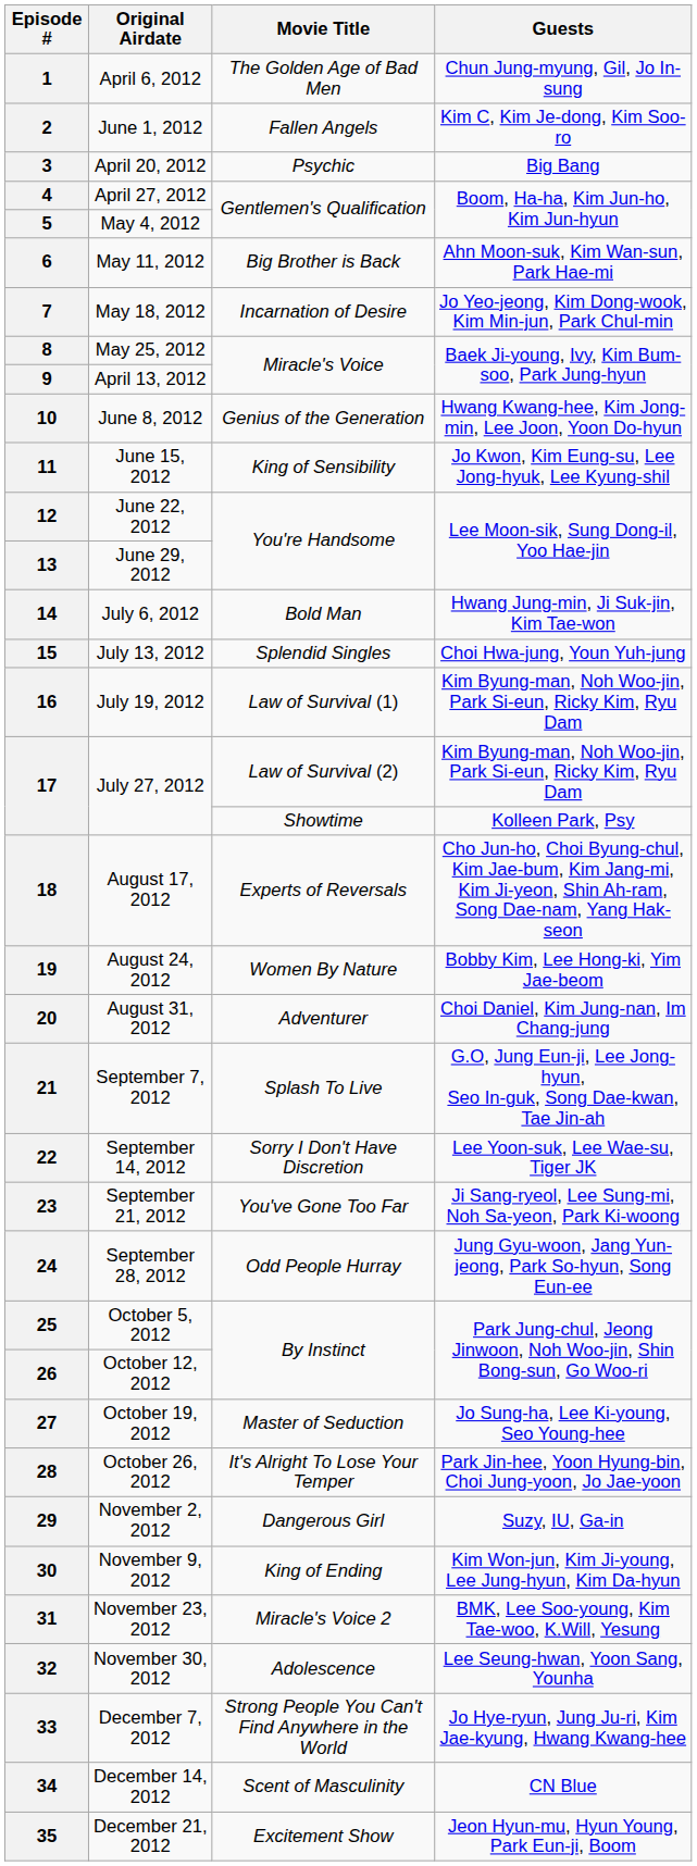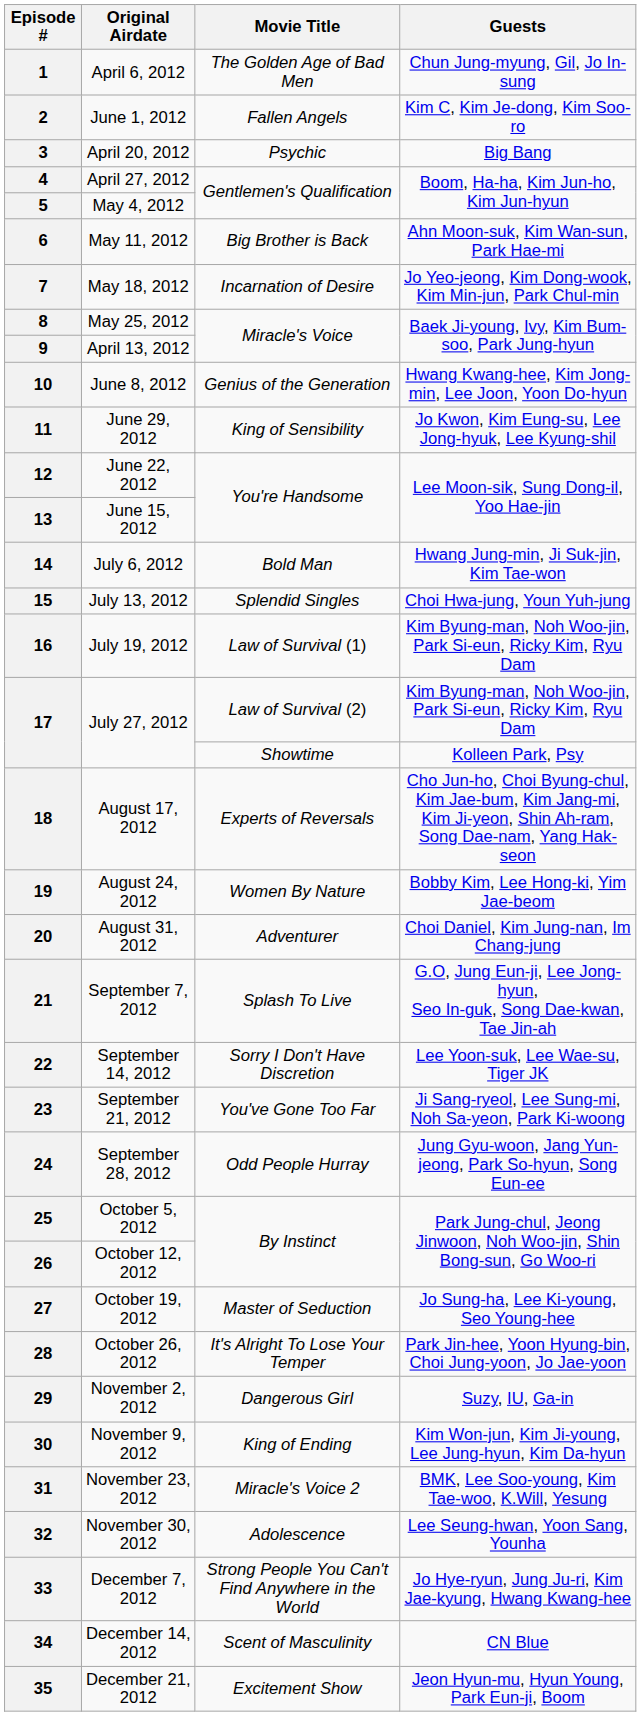 <table class="wikitable" border="1" style="center">
 <tr>
 <th>Episode #</th>
 <th>Original Airdate</th>
 <th>Movie Title</th>
 <th>Guests</th>
 </tr>
 <tr align="center">
 <th>1</th>
 <td>April 6, 2012</td>
 <td><em>The Golden Age of Bad Men</em></td>
 <td><a href='#'>Chun Jung-myung</a>, <a href='#'>Gil</a>, <a href='#'>Jo In-sung</a></td>
 </tr>
 <tr align="center">
 <th>2</th>
 <td>June 1, 2012</td>
 <td><em>Fallen Angels</em></td>
 <td><a href='#'>Kim C</a>, <a href='#'>Kim Je-dong</a>, <a href='#'>Kim Soo-ro</a></td>
 </tr>
 <tr align="center">
 <th>3</th>
 <td>April 20, 2012</td>
 <td><em>Psychic</em></td>
 <td><a href='#'>Big Bang</a></td>
 </tr>
 <tr align="center">
 <th>4</th>
 <td>April 27, 2012</td>
 <td rowspan="2"><em>Gentlemen's Qualification</em></td>
 <td rowspan="2"><a href='#'>Boom</a>, <a href='#'>Ha-ha</a>, <a href='#'>Kim Jun-ho</a>, <a href='#'>Kim Jun-hyun</a></td>
 </tr>
 <tr align="center">
 <th>5</th>
 <td>May 4, 2012</td>
 </tr>
 <tr align="center">
 <th>6</th>
 <td>May 11, 2012</td>
 <td><em>Big Brother is Back</em></td>
 <td><a href='#'>Ahn Moon-suk</a>, <a href='#'>Kim Wan-sun</a>, <a href='#'>Park Hae-mi</a></td>
 </tr>
 <tr align="center">
 <th>7</th>
 <td>May 18, 2012</td>
 <td><em>Incarnation of Desire</em></td>
 <td><a href='#'>Jo Yeo-jeong</a>, <a href='#'>Kim Dong-wook</a>, <a href='#'>Kim Min-jun</a>, <a href='#'>Park Chul-min</a></td>
 </tr>
 <tr align="center">
 <th>8</th>
 <td>May 25, 2012</td>
 <td rowspan="2"><em>Miracle's Voice</em></td>
 <td rowspan="2"><a href='#'>Baek Ji-young</a>, <a href='#'>Ivy</a>, <a href='#'>Kim Bum-soo</a>, <a href='#'>Park Jung-hyun</a></td>
 </tr>
 <tr align="center">
 <th>9</th>
 <td>April 13, 2012</td>
 </tr>
 <tr align="center">
 <th>10</th>
 <td>June 8, 2012</td>
 <td><em>Genius of the Generation</em></td>
 <td><a href='#'>Hwang Kwang-hee</a>, <a href='#'>Kim Jong-min</a>, <a href='#'>Lee Joon</a>, <a href='#'>Yoon Do-hyun</a></td>
 </tr>
 <tr align="center">
 <th>11</th>
-<td>June 15, 2012</td>
+<td>June 29, 2012</td>
 <td rowspan="2"><em>King of Sensibility</em></td>
 <td rowspan="2"><a href='#'>Jo Kwon</a>, <a href='#'>Kim Eung-su</a>, <a href='#'>Lee Jong-hyuk</a>, <a href='#'>Lee Kyung-shil</a></td>
 </tr>
 <tr align="center">
 <th rowspan="2">12</th>
 <td rowspan="2">June 22, 2012</td>
 </tr>
 <tr align="center">
 <td rowspan="2"><em>You're Handsome</em></td>
 <td rowspan="2"><a href='#'>Lee Moon-sik</a>, <a href='#'>Sung Dong-il</a>, <a href='#'>Yoo Hae-jin</a></td>
 </tr>
 <tr align="center">
 <th>13</th>
-<td>June 29, 2012</td>
+<td>June 15, 2012</td>
 </tr>
 <tr align="center">
 <th>14</th>
 <td>July 6, 2012</td>
 <td><em>Bold Man</em></td>
 <td><a href='#'>Hwang Jung-min</a>, <a href='#'>Ji Suk-jin</a>, <a href='#'>Kim Tae-won</a></td>
 </tr>
 <tr align="center">
 <th>15</th>
 <td>July 13, 2012</td>
 <td><em>Splendid Singles</em></td>
 <td><a href='#'>Choi Hwa-jung</a>, <a href='#'>Youn Yuh-jung</a></td>
 </tr>
 <tr align="center">
 <th>16</th>
 <td>July 19, 2012</td>
 <td><em>Law of Survival</em> (1)</td>
 <td><a href='#'>Kim Byung-man</a>, <a href='#'>Noh Woo-jin</a>, <a href='#'>Park Si-eun</a>, <a href='#'>Ricky Kim</a>, <a href='#'>Ryu Dam</a></td>
 </tr>
 <tr align="center">
 <th rowspan="2">17</th>
 <td rowspan="2">July 27, 2012</td>
 <td><em>Law of Survival</em> (2)</td>
 <td><a href='#'>Kim Byung-man</a>, <a href='#'>Noh Woo-jin</a>, <a href='#'>Park Si-eun</a>, <a href='#'>Ricky Kim</a>, <a href='#'>Ryu Dam</a></td>
 </tr>
 <tr align="center">
 <td><em>Showtime</em></td>
 <td><a href='#'>Kolleen Park</a>, <a href='#'>Psy</a></td>
 </tr>
 <tr align="center">
 <th>18</th>
 <td>August 17, 2012</td>
 <td><em>Experts of Reversals</em></td>
 <td><a href='#'>Cho Jun-ho</a>, <a href='#'>Choi Byung-chul</a>, <a href='#'>Kim Jae-bum</a>, <a href='#'>Kim Jang-mi</a>, <br> <a href='#'>Kim Ji-yeon</a>, <a href='#'>Shin Ah-ram</a>, <a href='#'>Song Dae-nam</a>, <a href='#'>Yang Hak-seon</a></td>
 </tr>
 <tr align="center">
 <th>19</th>
 <td>August 24, 2012</td>
 <td><em>Women By Nature</em></td>
 <td><a href='#'>Bobby Kim</a>, <a href='#'>Lee Hong-ki</a>, <a href='#'>Yim Jae-beom</a></td>
 </tr>
 <tr align="center">
 <th>20</th>
 <td>August 31, 2012</td>
 <td><em>Adventurer</em></td>
 <td><a href='#'>Choi Daniel</a>, <a href='#'>Kim Jung-nan</a>, <a href='#'>Im Chang-jung</a></td>
 </tr>
 <tr align="center">
 <th>21</th>
 <td>September 7, 2012</td>
 <td><em>Splash To Live</em></td>
 <td><a href='#'>G.O</a>, <a href='#'>Jung Eun-ji</a>, <a href='#'>Lee Jong-hyun</a>, <br> <a href='#'>Seo In-guk</a>, <a href='#'>Song Dae-kwan</a>, <a href='#'>Tae Jin-ah</a></td>
 </tr>
 <tr align="center">
 <th>22</th>
 <td>September 14, 2012</td>
 <td><em>Sorry I Don't Have Discretion</em></td>
 <td><a href='#'>Lee Yoon-suk</a>, <a href='#'>Lee Wae-su</a>, <a href='#'>Tiger JK</a></td>
 </tr>
 <tr align="center">
 <th>23</th>
 <td>September 21, 2012</td>
 <td><em>You've Gone Too Far</em></td>
 <td><a href='#'>Ji Sang-ryeol</a>, <a href='#'>Lee Sung-mi</a>, <a href='#'>Noh Sa-yeon</a>, <a href='#'>Park Ki-woong</a></td>
 </tr>
 <tr align="center">
 <th>24</th>
 <td>September 28, 2012</td>
 <td><em>Odd People Hurray</em></td>
 <td><a href='#'>Jung Gyu-woon</a>, <a href='#'>Jang Yun-jeong</a>, <a href='#'>Park So-hyun</a>, <a href='#'>Song Eun-ee</a></td>
 </tr>
 <tr align="center">
 <th>25</th>
 <td>October 5, 2012</td>
 <td rowspan="2"><em>By Instinct</em></td>
 <td rowspan="2"><a href='#'>Park Jung-chul</a>, <a href='#'>Jeong Jinwoon</a>, <a href='#'>Noh Woo-jin</a>, <a href='#'>Shin Bong-sun</a>, <a href='#'>Go Woo-ri</a></td>
 </tr>
 <tr align="center">
 <th>26</th>
 <td>October 12, 2012</td>
 </tr>
 <tr align="center">
 <th>27</th>
 <td>October 19, 2012</td>
 <td><em>Master of Seduction</em></td>
 <td><a href='#'>Jo Sung-ha</a>, <a href='#'>Lee Ki-young</a>, <a href='#'>Seo Young-hee</a></td>
 </tr>
 <tr align="center">
 <th>28</th>
 <td>October 26, 2012</td>
 <td><em>It's Alright To Lose Your Temper</em></td>
 <td><a href='#'>Park Jin-hee</a>, <a href='#'>Yoon Hyung-bin</a>, <a href='#'>Choi Jung-yoon</a>, <a href='#'>Jo Jae-yoon</a></td>
 </tr>
 <tr align="center">
 <th>29</th>
 <td>November 2, 2012</td>
 <td><em>Dangerous Girl</em></td>
 <td><a href='#'>Suzy</a>, <a href='#'>IU</a>, <a href='#'>Ga-in</a></td>
 </tr>
 <tr align="center">
 <th>30</th>
 <td>November 9, 2012</td>
 <td><em>King of Ending</em></td>
 <td><a href='#'>Kim Won-jun</a>, <a href='#'>Kim Ji-young</a>, <a href='#'>Lee Jung-hyun</a>, <a href='#'>Kim Da-hyun</a></td>
 </tr>
 <tr align="center">
 <th>31</th>
 <td>November 23, 2012</td>
 <td><em>Miracle's Voice 2</em></td>
 <td><a href='#'>BMK</a>, <a href='#'>Lee Soo-young</a>, <a href='#'>Kim Tae-woo</a>, <a href='#'>K.Will</a>, <a href='#'>Yesung</a></td>
 </tr>
 <tr align="center">
 <th>32</th>
 <td>November 30, 2012</td>
 <td><em>Adolescence</em></td>
 <td><a href='#'>Lee Seung-hwan</a>, <a href='#'>Yoon Sang</a>, <a href='#'>Younha</a></td>
 </tr>
 <tr align="center">
 <th>33</th>
 <td>December 7, 2012</td>
 <td><em>Strong People You Can't Find Anywhere in the World</em></td>
 <td><a href='#'>Jo Hye-ryun</a>, <a href='#'>Jung Ju-ri</a>, <a href='#'>Kim Jae-kyung</a>, <a href='#'>Hwang Kwang-hee</a></td>
 </tr>
 <tr align="center">
 <th>34</th>
 <td>December 14, 2012</td>
 <td><em>Scent of Masculinity</em></td>
 <td><a href='#'>CN Blue</a></td>
 </tr>
 <tr align="center">
 <th>35</th>
 <td>December 21, 2012</td>
 <td><em>Excitement Show</em></td>
 <td><a href='#'>Jeon Hyun-mu</a>, <a href='#'>Hyun Young</a>, <a href='#'>Park Eun-ji</a>, <a href='#'>Boom</a></td>
 </tr>
 </table>
